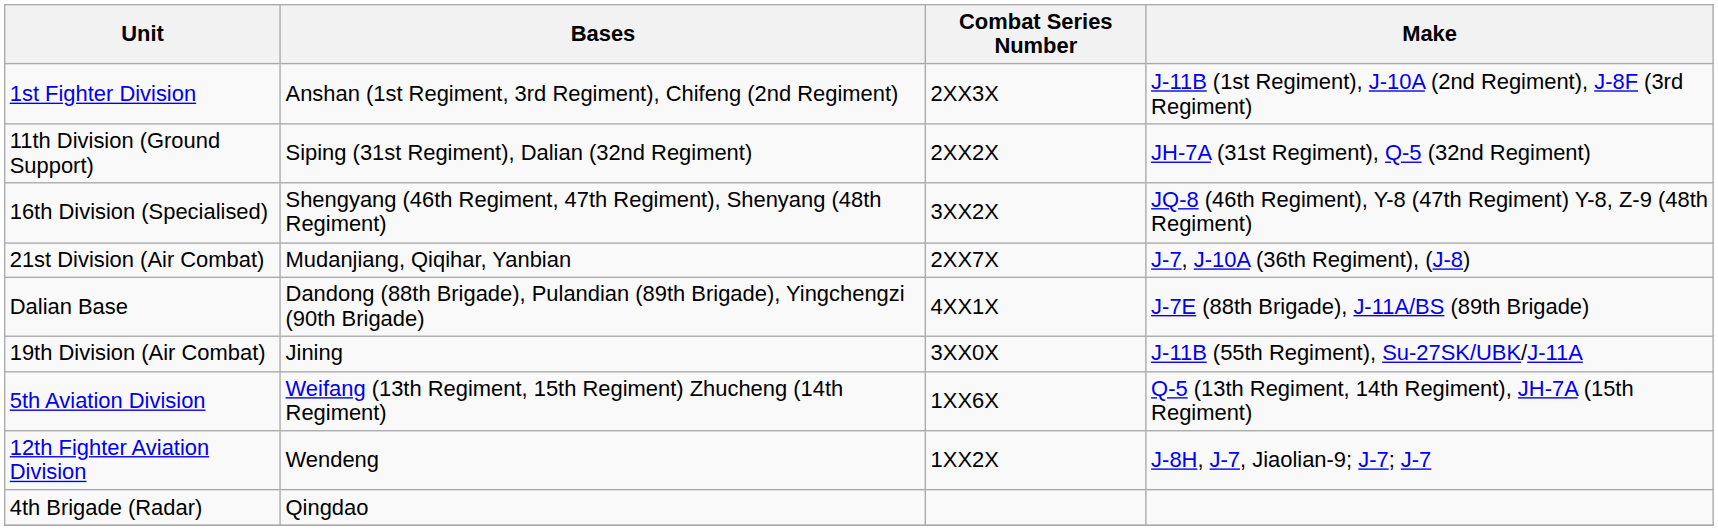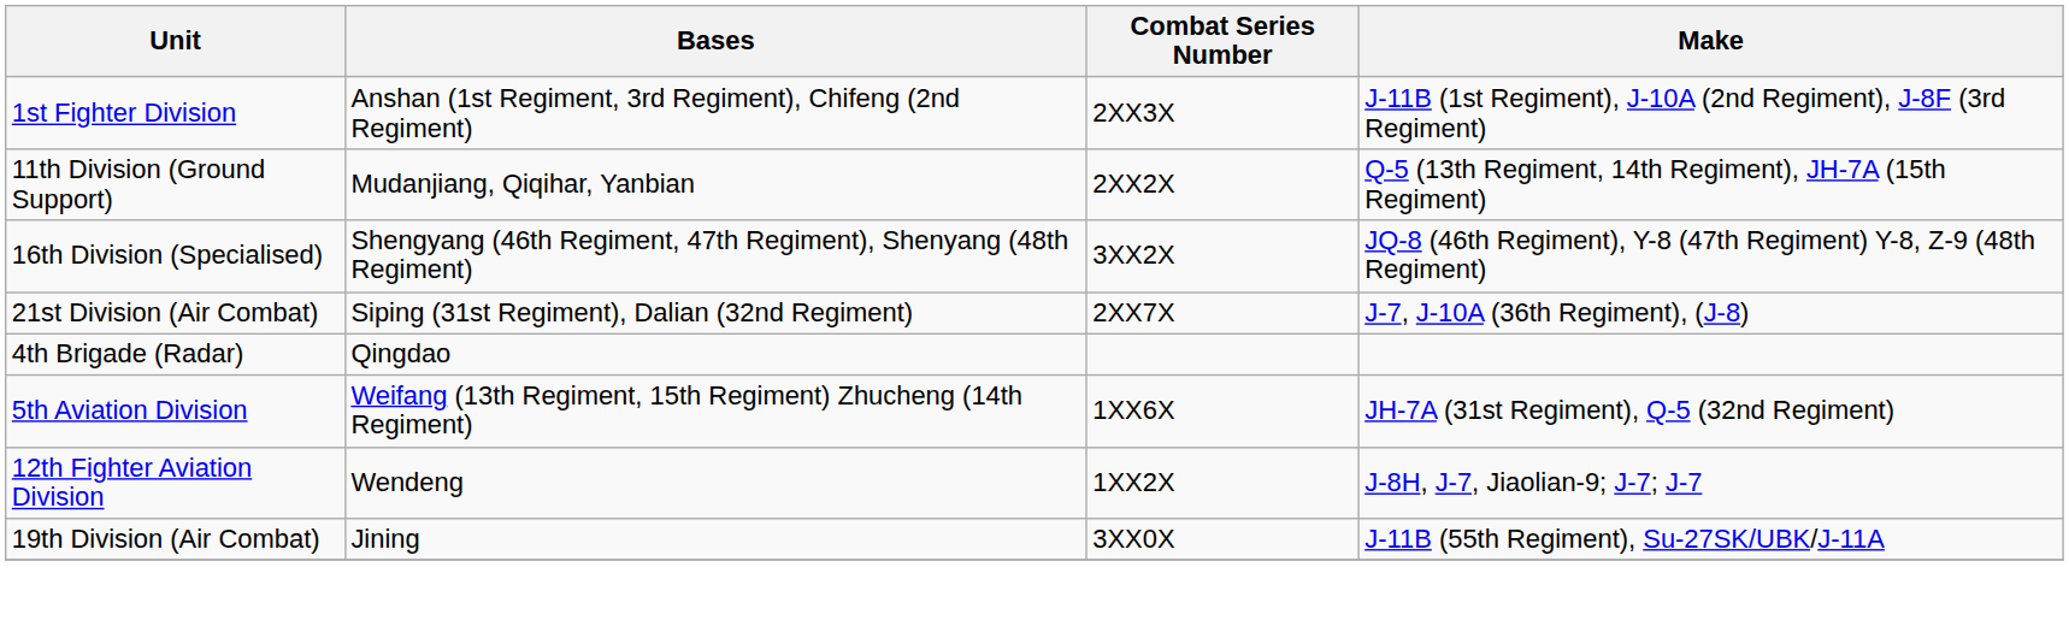 <table class="wikitable">
 <tr>
 <th bgcolor="#CCCCCC">Unit</th>
 <th bgcolor="#CCCCCC">Bases</th>
 <th bgcolor="#CCCCCC">Combat Series Number</th>
 <th bgcolor="#CCCCCC">Make</th>
 </tr>
 <tr>
 <td><a href='#'>1st Fighter Division</a></td>
 <td>Anshan  (1st Regiment, 3rd Regiment),  Chifeng  (2nd Regiment)</td>
 <td>2XX3X</td>
 <td><a href='#'>J-11B</a>  (1st Regiment),  <a href='#'>J-10A</a>  (2nd Regiment),  <a href='#'>J-8F</a>  (3rd Regiment)</td>
 </tr>
 <tr>
 <td>11th Division (Ground Support)</td>
-<td>Siping  (31st Regiment),  Dalian  (32nd Regiment)</td>
+<td>Mudanjiang, Qiqihar, Yanbian</td>
 <td>2XX2X</td>
-<td><a href='#'>JH-7A</a>  (31st Regiment),  <a href='#'>Q-5</a>  (32nd Regiment)</td>
+<td><a href='#'>Q-5</a>  (13th Regiment, 14th Regiment),  <a href='#'>JH-7A</a>  (15th Regiment)</td>
 </tr>
 <tr>
 <td>16th Division (Specialised)</td>
 <td>Shengyang  (46th Regiment,  47th Regiment),  Shenyang  (48th Regiment)</td>
 <td>3XX2X</td>
 <td><a href='#'>JQ-8</a>  (46th Regiment), Y-8  (47th Regiment) Y-8,  Z-9  (48th Regiment)</td>
 </tr>
 <tr>
 <td>21st Division (Air Combat)</td>
-<td>Mudanjiang, Qiqihar, Yanbian</td>
+<td>Siping  (31st Regiment),  Dalian  (32nd Regiment)</td>
 <td>2XX7X</td>
 <td><a href='#'>J-7</a>,  <a href='#'>J-10A</a>  (36th Regiment),  (<a href='#'>J-8</a>)</td>
 </tr>
 <tr>
-<td>Dalian Base</td>
-<td>Dandong  (88th Brigade),  Pulandian  (89th Brigade),  Yingchengzi  (90th Brigade)</td>
-<td>4XX1X</td>
-<td><a href='#'>J-7E</a>  (88th Brigade),  <a href='#'>J-11A/BS</a>  (89th Brigade)</td>
+<td>4th Brigade (Radar)</td>
+<td>Qingdao</td>
+<td></td>
+<td></td>
+</tr>
+<tr>
+<td><a href='#'>5th Aviation Division</a></td>
+<td><a href='#'>Weifang</a>  (13th Regiment, 15th Regiment) Zhucheng  (14th Regiment)</td>
+<td>1XX6X</td>
+<td><a href='#'>JH-7A</a>  (31st Regiment),  <a href='#'>Q-5</a>  (32nd Regiment)</td>
+</tr>
+<tr>
+<td><a href='#'>12th Fighter Aviation Division</a></td>
+<td>Wendeng</td>
+<td>1XX2X</td>
+<td><a href='#'>J-8H</a>,  <a href='#'>J-7</a>,  Jiaolian-9;  <a href='#'>J-7</a>;  <a href='#'>J-7</a></td>
 </tr>
 <tr>
 <td>19th Division (Air Combat)</td>
 <td>Jining</td>
 <td>3XX0X</td>
 <td><a href='#'>J-11B</a>  (55th Regiment),  <a href='#'>Su-27SK/UBK</a>/<a href='#'>J-11A</a></td>
 </tr>
 <tr>
-<td><a href='#'>5th Aviation Division</a></td>
-<td><a href='#'>Weifang</a>  (13th Regiment, 15th Regiment) Zhucheng  (14th Regiment)</td>
-<td>1XX6X</td>
-<td><a href='#'>Q-5</a>  (13th Regiment, 14th Regiment),  <a href='#'>JH-7A</a>  (15th Regiment)</td>
-</tr>
-<tr>
-<td><a href='#'>12th Fighter Aviation Division</a></td>
-<td>Wendeng</td>
-<td>1XX2X</td>
-<td><a href='#'>J-8H</a>,  <a href='#'>J-7</a>,  Jiaolian-9;  <a href='#'>J-7</a>;  <a href='#'>J-7</a></td>
-</tr>
-<tr>
-<td>4th Brigade (Radar)</td>
-<td>Qingdao</td>
-<td></td>
-<td></td>
-</tr>
-<tr>
 </tr>
 </table>
